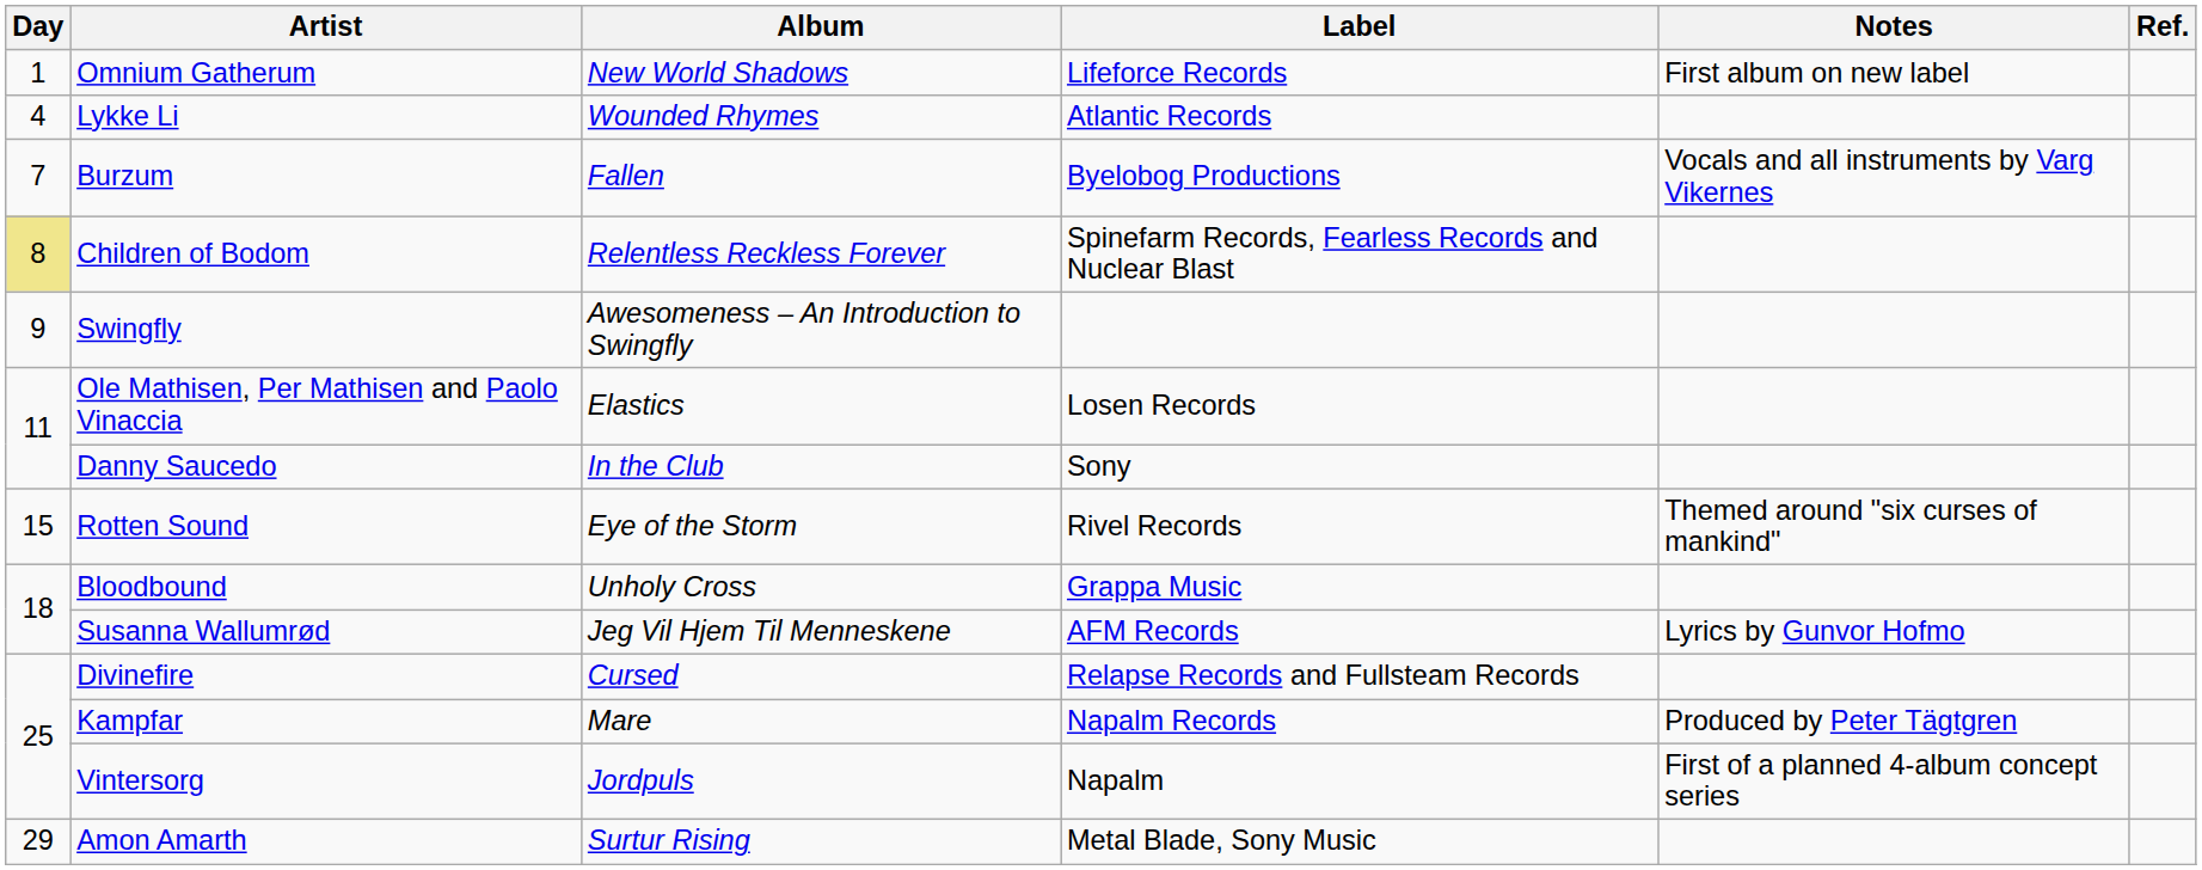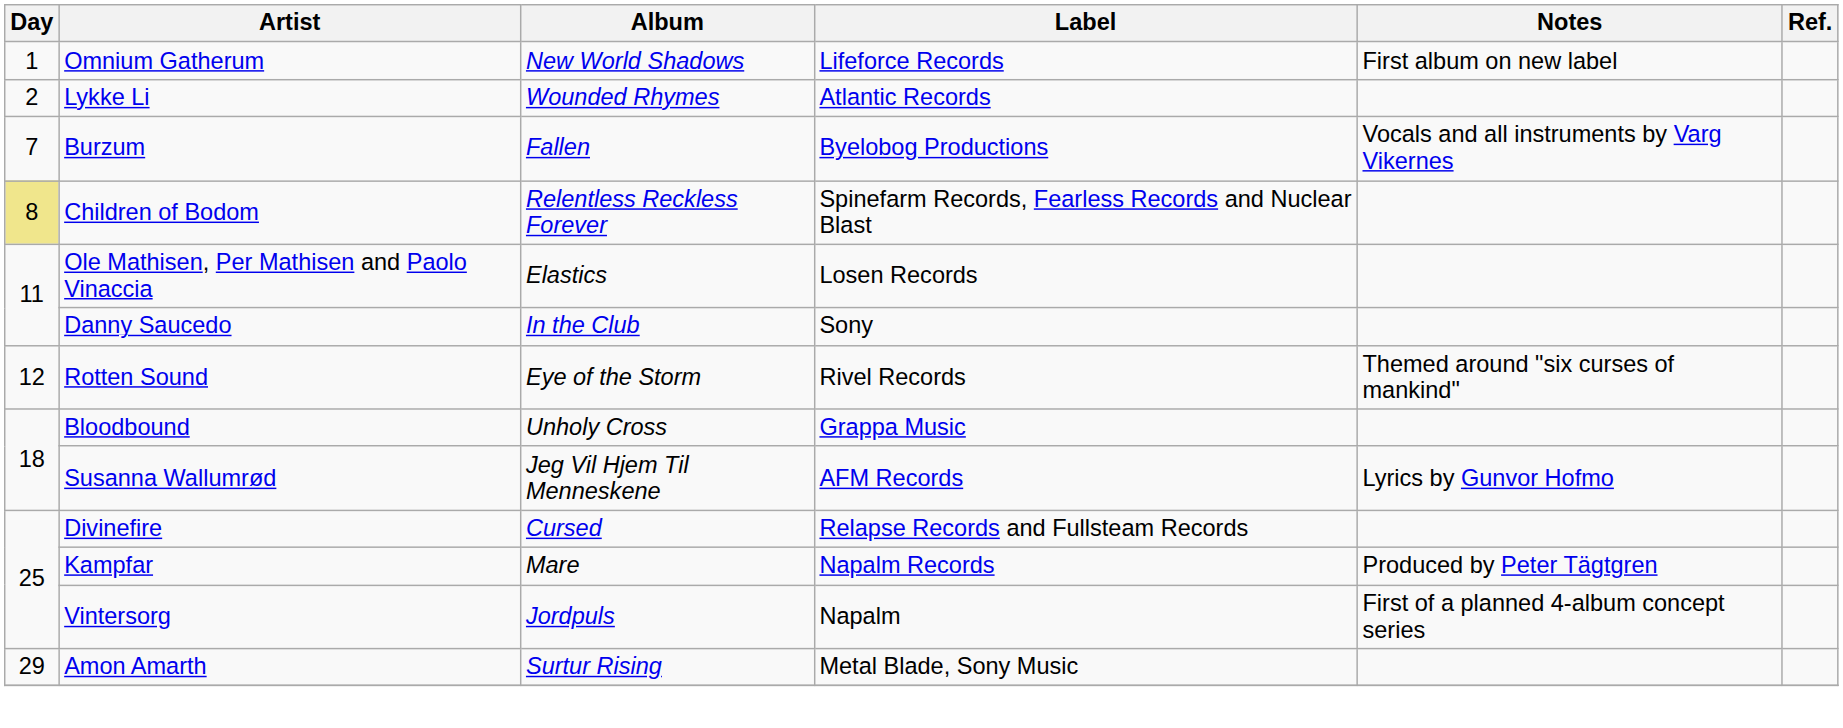 <table class="wikitable">
 <tr>
 <th>Day</th>
 <th>Artist</th>
 <th>Album</th>
 <th>Label</th>
 <th>Notes</th>
 <th>Ref.</th>
 </tr>
 <tr>
 <td rowspan="1" style="text-align:center;">1</td>
 <td><a href='#'>Omnium Gatherum</a></td>
 <td><em><a href='#'>New World Shadows</a></em></td>
 <td><a href='#'>Lifeforce Records</a></td>
 <td>First album on new label</td>
 <td></td>
 </tr>
 <tr>
-<td rowspan="1" style="text-align:center;">4</td>
+<td rowspan="1" style="text-align:center;">2</td>
 <td><a href='#'>Lykke Li</a></td>
 <td><em><a href='#'>Wounded Rhymes</a></em></td>
 <td><a href='#'>Atlantic Records</a></td>
 <td></td>
 <td></td>
 </tr>
 <tr>
 <td rowspan="1" style="text-align:center;">7</td>
 <td><a href='#'>Burzum</a></td>
 <td><em><a href='#'>Fallen</a></em></td>
 <td><a href='#'>Byelobog Productions</a></td>
 <td>Vocals and all instruments by <a href='#'>Varg Vikernes</a></td>
 <td></td>
 </tr>
 <tr>
 <td rowspan="1" style="background: khaki; text-align:center;">8</td>
 <td><a href='#'>Children of Bodom</a></td>
 <td><em><a href='#'>Relentless Reckless Forever</a></em></td>
 <td>Spinefarm Records, <a href='#'>Fearless Records</a> and Nuclear Blast</td>
 <td></td>
 <td></td>
 </tr>
 <tr>
-<td rowspan="1" style="text-align:center;">9</td>
-<td><a href='#'>Swingfly</a></td>
-<td><em>Awesomeness – An Introduction to Swingfly</em></td>
-<td></td>
-<td></td>
-<td></td>
-</tr>
-<tr>
 <td rowspan="2" style="text-align:center;">11</td>
 <td><a href='#'>Ole Mathisen</a>, <a href='#'>Per Mathisen</a> and <a href='#'>Paolo Vinaccia</a></td>
 <td><em>Elastics</em></td>
 <td>Losen Records</td>
 <td></td>
 <td></td>
 </tr>
 <tr>
 <td><a href='#'>Danny Saucedo</a></td>
 <td><em><a href='#'>In the Club</a></em></td>
 <td>Sony</td>
 <td></td>
 <td></td>
 </tr>
 <tr>
-<td rowspan="1" style="text-align:center;">15</td>
+<td rowspan="1" style="text-align:center;">12</td>
 <td><a href='#'>Rotten Sound</a></td>
 <td><em>Eye of the Storm</em></td>
 <td>Rivel Records</td>
 <td>Themed around "six curses of mankind"</td>
 <td></td>
 </tr>
 <tr>
 <td rowspan="2" style="text-align:center;">18</td>
 <td><a href='#'>Bloodbound</a></td>
 <td><em>Unholy Cross</em></td>
 <td><a href='#'>Grappa Music</a></td>
 <td></td>
 <td></td>
 </tr>
 <tr>
 <td><a href='#'>Susanna Wallumrød</a></td>
 <td><em>Jeg Vil Hjem Til Menneskene</em></td>
 <td><a href='#'>AFM Records</a></td>
 <td>Lyrics by <a href='#'>Gunvor Hofmo</a></td>
 <td></td>
 </tr>
 <tr>
 <td rowspan="3" style="text-align:center;">25</td>
 <td><a href='#'>Divinefire</a></td>
 <td><em><a href='#'>Cursed</a></em></td>
 <td><a href='#'>Relapse Records</a> and Fullsteam Records</td>
 <td></td>
 <td></td>
 </tr>
 <tr>
 <td><a href='#'>Kampfar</a></td>
 <td><em>Mare</em></td>
 <td><a href='#'>Napalm Records</a></td>
 <td>Produced by <a href='#'>Peter Tägtgren</a></td>
 <td></td>
 </tr>
 <tr>
 <td><a href='#'>Vintersorg</a></td>
 <td><em><a href='#'>Jordpuls</a></em></td>
 <td>Napalm</td>
 <td>First of a planned 4-album concept series</td>
 <td></td>
 </tr>
 <tr>
 <td rowspan="1" style="text-align:center;">29</td>
 <td><a href='#'>Amon Amarth</a></td>
 <td><em><a href='#'>Surtur Rising</a></em></td>
 <td>Metal Blade, Sony Music</td>
 <td></td>
 <td></td>
 </tr>
 <tr>
 </tr>
 </table>
